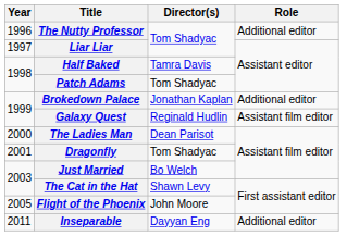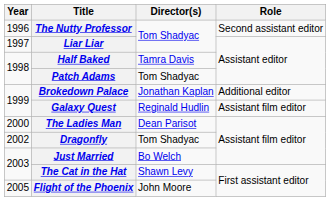 <table class="wikitable">
 <tr>
 <th>Year</th>
 <th>Title</th>
 <th>Director(s)</th>
 <th>Role</th>
 </tr>
 <tr>
 <td>1996</td>
 <th><em><a href='#'>The Nutty Professor</a></em></th>
 <td rowspan=2><a href='#'>Tom Shadyac</a></td>
-<td>Additional editor</td>
+<td>Second assistant editor</td>
 </tr>
 <tr>
 <td>1997</td>
 <th><em><a href='#'>Liar Liar</a></em></th>
 <td rowspan=3>Assistant editor</td>
 </tr>
 <tr>
 <td rowspan=2>1998</td>
 <th><em><a href='#'>Half Baked</a></em></th>
 <td><a href='#'>Tamra Davis</a></td>
 </tr>
 <tr>
 <th><em><a href='#'>Patch Adams</a></em></th>
 <td>Tom Shadyac</td>
 </tr>
 <tr>
 <td rowspan=2>1999</td>
 <th><em><a href='#'>Brokedown Palace</a></em></th>
 <td><a href='#'>Jonathan Kaplan</a></td>
 <td>Additional editor</td>
 </tr>
 <tr>
 <th><em><a href='#'>Galaxy Quest</a></em></th>
 <td><a href='#'>Reginald Hudlin</a></td>
 <td>Assistant film editor</td>
 </tr>
 <tr>
 <td>2000</td>
 <th><em><a href='#'>The Ladies Man</a></em></th>
 <td><a href='#'>Dean Parisot</a></td>
 <td rowspan=3>Assistant film editor</td>
 </tr>
 <tr>
-<td>2001</td>
+<td>2002</td>
 <th><em><a href='#'>Dragonfly</a></em></th>
 <td>Tom Shadyac</td>
 </tr>
 <tr>
 <td rowspan=2>2003</td>
 <th><em><a href='#'>Just Married</a></em></th>
 <td><a href='#'>Bo Welch</a></td>
 </tr>
 <tr>
 <th><em><a href='#'>The Cat in the Hat</a></em></th>
 <td><a href='#'>Shawn Levy</a></td>
 <td rowspan=2>First assistant editor</td>
 </tr>
 <tr>
 <td>2005</td>
 <th><em><a href='#'>Flight of the Phoenix</a></em></th>
 <td>John Moore</td>
 </tr>
-<tr>
-<td>2011</td>
-<th><em><a href='#'>Inseparable</a></em></th>
-<td><a href='#'>Dayyan Eng</a></td>
-<td>Additional editor</td>
-</tr>
 </table>
